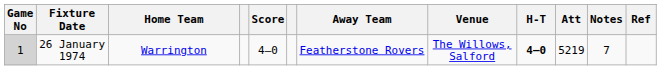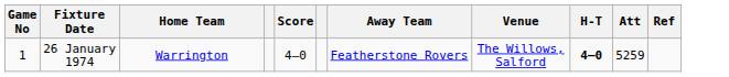 <table class="wikitable" style="text-align:center;">
 <tr>
 <th width=20 abbr="No">Game No</th>
 <th width=80 abbr="Date">Fixture Date</th>
 <th width=150 abbr="Home Team">Home Team</th>
 <th width=5 abbr="space"></th>
 <th width=25abbr="Score">Score</th>
 <th width=5 abbr="space"></th>
 <th width=150 abbr="Away Team">Away Team</th>
 <th width=100 abbr="Venue">Venue</th>
 <th width=40 abbr="H-T">H-T</th>
 <th width=30 abbr="Att">Att</th>
-<th width=40 abbr="Notes">Notes</th>
 <th width=30 abbr="Ref">Ref</th>
 </tr>
 <tr>
-<td style="background: lightgrey;">1</td>
+<td>1</td>
 <td>26 January 1974</td>
 <td><a href='#'>Warrington</a></td>
 <td></td>
 <td>4–0</td>
 <td></td>
 <td><a href='#'>Featherstone Rovers</a></td>
 <td><a href='#'>The Willows, Salford</a></td>
 <td><strong>4–0</strong></td>
-<td>5219</td>
-<td>7</td>
+<td>5259</td>
 <td></td>
 </tr>
 </table>
